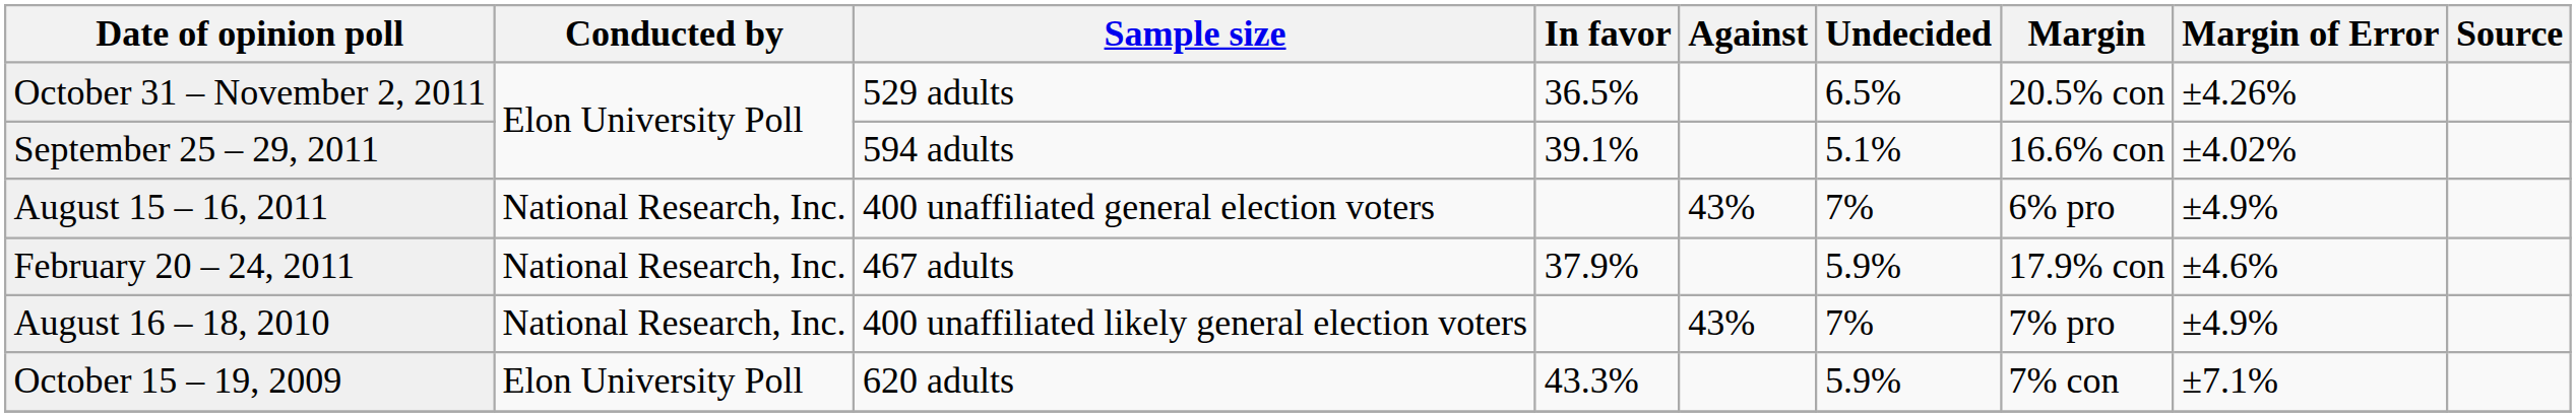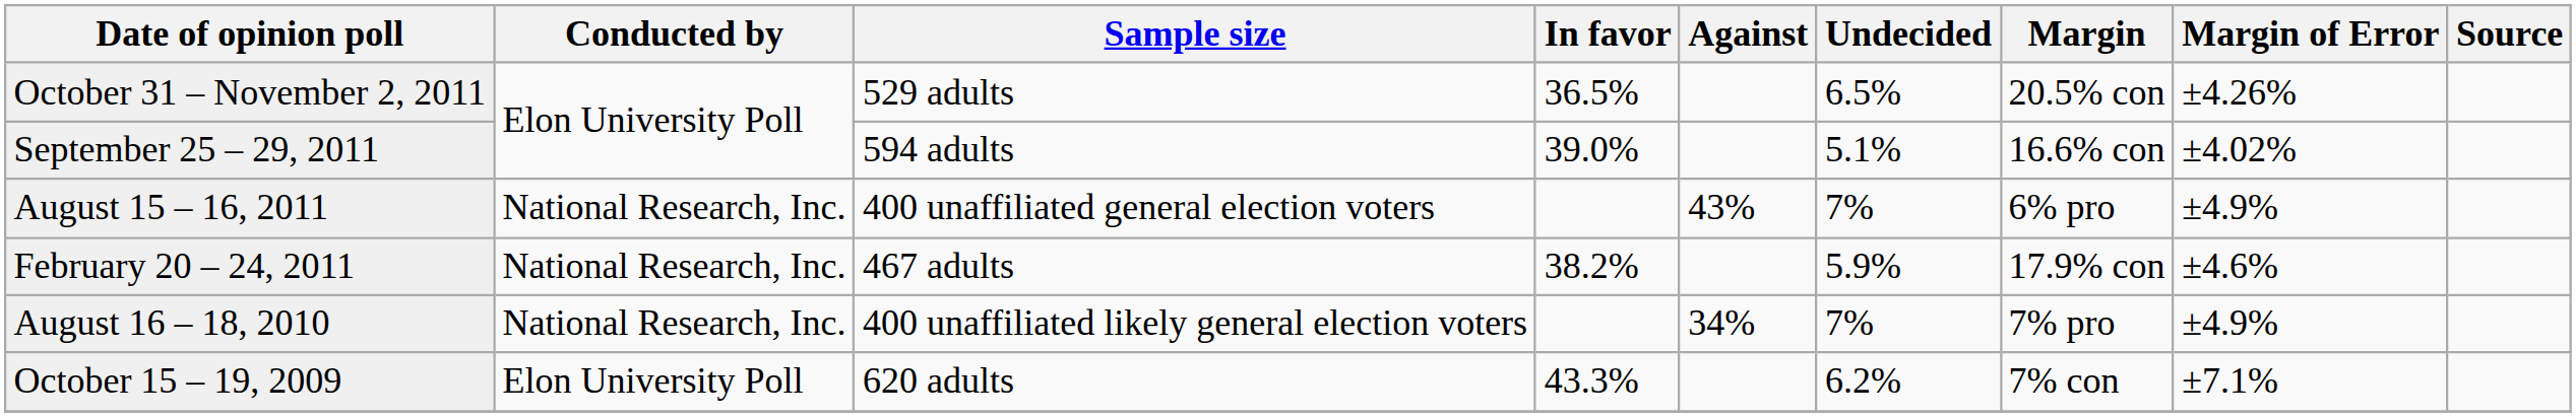 <table class="wikitable">
 <tr>
 <th>Date of opinion poll</th>
 <th>Conducted by</th>
 <th><a href='#'>Sample size</a></th>
 <th>In favor</th>
 <th>Against</th>
 <th>Undecided</th>
 <th>Margin</th>
 <th>Margin of Error</th>
 <th>Source</th>
 </tr>
 <tr>
 <td style="background:#f0f0f0;">October 31 – November 2, 2011</td>
 <td rowspan=2 colspan=1>Elon University Poll</td>
 <td>529 adults</td>
 <td>36.5%</td>
 <td></td>
 <td>6.5%</td>
 <td>20.5% con</td>
 <td>±4.26%</td>
 <td></td>
 </tr>
 <tr>
 <td style="background:#f0f0f0;">September 25 – 29, 2011</td>
 <td>594 adults</td>
-<td>39.1%</td>
+<td>39.0%</td>
 <td></td>
 <td>5.1%</td>
 <td>16.6% con</td>
 <td>±4.02%</td>
 <td></td>
 </tr>
 <tr>
 <td style="background:#f0f0f0;">August 15 – 16, 2011</td>
 <td>National Research, Inc.</td>
 <td>400 unaffiliated general election voters</td>
 <td></td>
 <td>43%</td>
 <td>7%</td>
 <td>6% pro</td>
 <td>±4.9%</td>
 <td></td>
 </tr>
 <tr>
 <td style="background:#f0f0f0;">February 20 – 24, 2011</td>
 <td>National Research, Inc.</td>
 <td>467 adults</td>
-<td>37.9%</td>
+<td>38.2%</td>
 <td></td>
 <td>5.9%</td>
 <td>17.9% con</td>
 <td>±4.6%</td>
 <td></td>
 </tr>
 <tr>
 <td style="background:#f0f0f0;">August 16 – 18, 2010</td>
 <td>National Research, Inc.</td>
 <td>400 unaffiliated likely general election voters</td>
 <td></td>
-<td>43%</td>
+<td>34%</td>
 <td>7%</td>
 <td>7% pro</td>
 <td>±4.9%</td>
 <td></td>
 </tr>
 <tr>
 <td style="background:#f0f0f0;">October 15 – 19, 2009</td>
 <td>Elon University Poll</td>
 <td>620 adults</td>
 <td>43.3%</td>
 <td></td>
-<td>5.9%</td>
+<td>6.2%</td>
 <td>7% con</td>
 <td>±7.1%</td>
 <td></td>
 </tr>
 <tr>
 </tr>
 </table>
